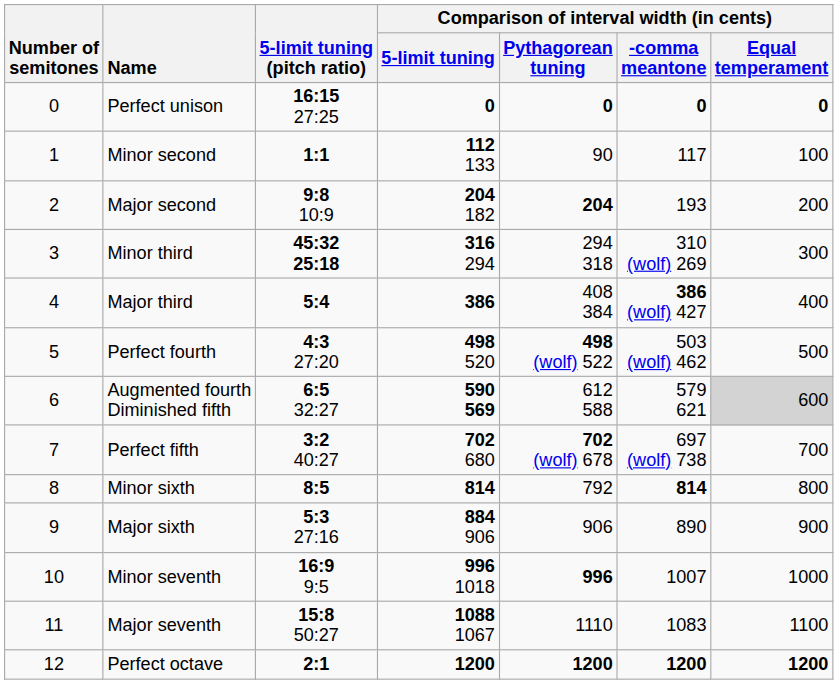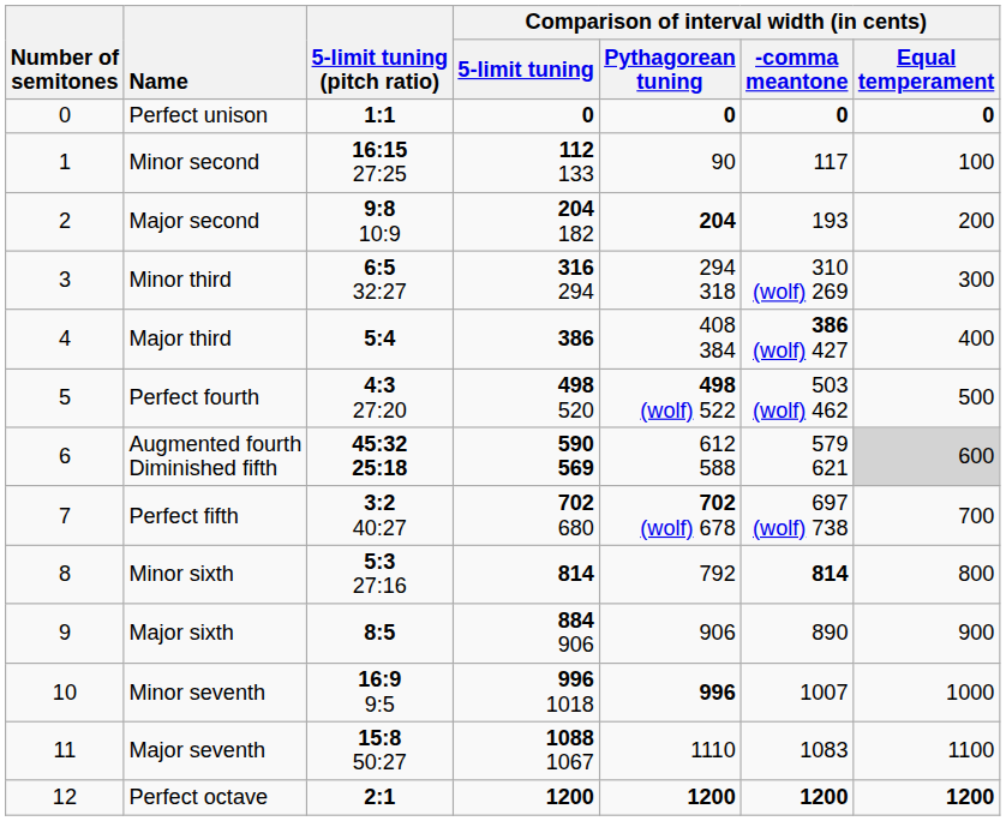 <table class="wikitable" style="text-align: center">
 <tr style="vertical-align:bottom;">
 <th rowspan=2>Number of<br>semitones</th>
 <th rowspan=2 style="text-align: left">Name</th>
 <th rowspan=2><a href='#'>5-limit tuning</a><br>(pitch ratio)</th>
 <th colspan=4>Comparison of interval width (in cents)</th>
 </tr>
 <tr>
 <th><a href='#'>5-limit tuning</a></th>
 <th><a href='#'>Pythagorean<br>tuning</a></th>
 <th><a href='#'>-comma<br>meantone</a></th>
 <th><a href='#'>Equal<br>temperament</a></th>
 </tr>
 <tr>
 <td>0</td>
 <td align="left">Perfect unison</td>
-<td><strong>16:15</strong><br>27:25</td>
+<td><strong>1:1</strong></td>
 <td align="right"><strong>0</strong></td>
 <td align="right"><strong>0</strong></td>
 <td align="right"><strong>0</strong></td>
 <td align="right"><strong>0</strong></td>
 </tr>
 <tr>
 <td>1</td>
 <td align="left">Minor second</td>
-<td><strong>1:1</strong></td>
+<td><strong>16:15</strong><br>27:25</td>
 <td align="right"><strong>112</strong><br>133</td>
 <td align="right">90</td>
 <td align="right">117</td>
 <td align="right">100</td>
 </tr>
 <tr>
 <td>2</td>
 <td align="left">Major second</td>
 <td><strong>9:8</strong><br>10:9</td>
 <td align="right"><strong>204</strong><br>182</td>
 <td align="right"><strong>204</strong></td>
 <td align="right">193</td>
 <td align="right">200</td>
 </tr>
 <tr>
 <td>3</td>
 <td align="left">Minor third</td>
-<td><strong>45:32</strong><br><strong>25:18</strong></td>
+<td><strong>6:5</strong><br>32:27</td>
 <td align="right"><strong>316</strong><br>294</td>
 <td align="right">294<br>318</td>
 <td align="right">310<br><a href='#'>(wolf)</a> 269</td>
 <td align="right">300</td>
 </tr>
 <tr>
 <td>4</td>
 <td align="left">Major third</td>
 <td><strong>5:4</strong></td>
 <td align="right"><strong>386</strong></td>
 <td align="right">408<br>384</td>
 <td align="right"><strong>386</strong><br><a href='#'>(wolf)</a> 427</td>
 <td align="right">400</td>
 </tr>
 <tr>
 <td>5</td>
 <td align="left">Perfect fourth</td>
 <td><strong>4:3</strong><br>27:20</td>
 <td align="right"><strong>498</strong><br>520</td>
 <td align="right"><strong>498</strong><br><a href='#'>(wolf)</a> 522</td>
 <td align="right">503<br><a href='#'>(wolf)</a> 462</td>
 <td align="right">500</td>
 </tr>
 <tr>
 <td>6</td>
 <td align="left">Augmented fourth <br> Diminished fifth</td>
-<td><strong>6:5</strong><br>32:27</td>
+<td><strong>45:32</strong><br><strong>25:18</strong></td>
 <td align="right"><strong>590</strong><br><strong>569</strong></td>
 <td align="right">612<br>588</td>
 <td align="right">579<br>621</td>
 <td align="right" style="background: lightgrey;">600</td>
 </tr>
 <tr>
 <td>7</td>
 <td align="left">Perfect fifth</td>
 <td><strong>3:2</strong><br>40:27</td>
 <td align="right"><strong>702</strong><br>680</td>
 <td align="right"><strong>702</strong> <br><a href='#'>(wolf)</a> 678</td>
 <td align="right">697<br><a href='#'>(wolf)</a> 738</td>
 <td align="right">700</td>
 </tr>
 <tr>
 <td>8</td>
 <td align="left">Minor sixth</td>
-<td><strong>8:5</strong></td>
+<td><strong>5:3</strong><br>27:16</td>
 <td align="right"><strong>814</strong></td>
 <td align="right">792</td>
 <td align="right"><strong>814</strong></td>
 <td align="right">800</td>
 </tr>
 <tr>
 <td>9</td>
 <td align="left">Major sixth</td>
-<td><strong>5:3</strong><br>27:16</td>
+<td><strong>8:5</strong></td>
 <td align="right"><strong>884</strong><br>906</td>
 <td align="right">906</td>
 <td align="right">890</td>
 <td align="right">900</td>
 </tr>
 <tr>
 <td>10</td>
 <td align="left">Minor seventh</td>
 <td><strong>16:9</strong><br>9:5</td>
 <td align="right"><strong>996</strong><br>1018</td>
 <td align="right"><strong>996</strong></td>
 <td align="right">1007</td>
 <td align="right">1000</td>
 </tr>
 <tr>
 <td>11</td>
 <td align="left">Major seventh</td>
 <td><strong>15:8</strong><br>50:27</td>
 <td align="right"><strong>1088</strong><br>1067</td>
 <td align="right">1110</td>
 <td align="right">1083</td>
 <td align="right">1100</td>
 </tr>
 <tr>
 <td>12</td>
 <td align="left">Perfect octave</td>
 <td><strong>2:1</strong></td>
 <td align="right"><strong>1200</strong></td>
 <td align="right"><strong>1200</strong></td>
 <td align="right"><strong>1200</strong></td>
 <td align="right"><strong>1200</strong></td>
 </tr>
 </table>
